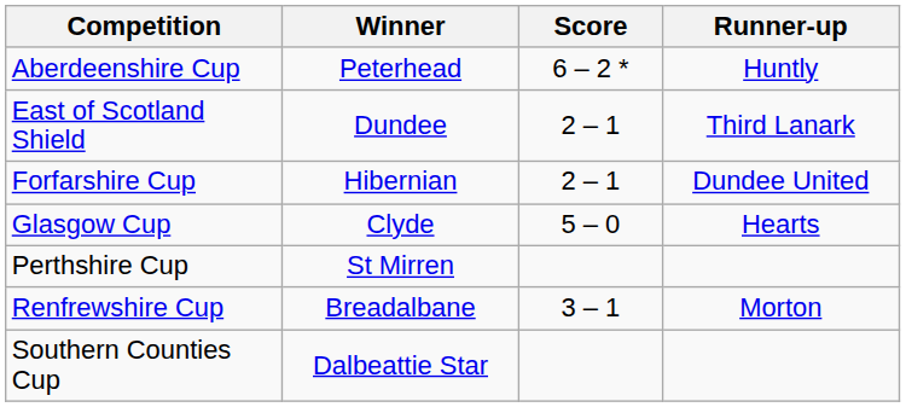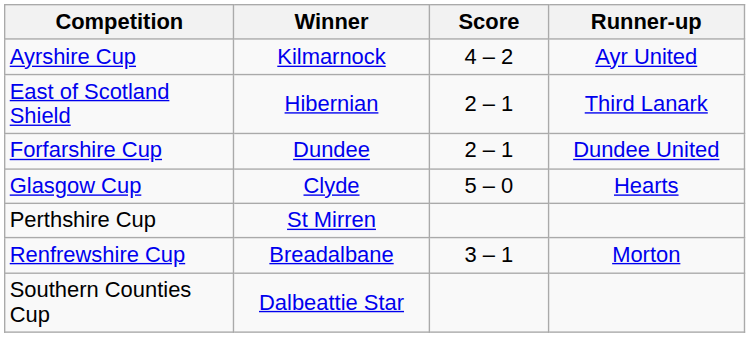 <table class="wikitable" style="text-align: center;">
 <tr>
 <th width=160>Competition</th>
 <th width=135>Winner</th>
 <th width=80>Score</th>
 <th width=135>Runner-up</th>
 </tr>
 <tr>
-<td align=left><a href='#'>Aberdeenshire Cup</a></td>
-<td><a href='#'>Peterhead</a></td>
-<td>6 – 2 *</td>
-<td><a href='#'>Huntly</a></td>
+<td align=left><a href='#'>Ayrshire Cup</a></td>
+<td><a href='#'>Kilmarnock</a></td>
+<td>4 – 2</td>
+<td><a href='#'>Ayr United</a></td>
 </tr>
 <tr>
 <td align=left><a href='#'>East of Scotland Shield</a></td>
-<td><a href='#'>Dundee</a></td>
+<td><a href='#'>Hibernian</a></td>
 <td>2 – 1</td>
 <td><a href='#'>Third Lanark</a></td>
 </tr>
 <tr>
 <td align=left><a href='#'>Forfarshire Cup</a></td>
-<td><a href='#'>Hibernian</a></td>
+<td><a href='#'>Dundee</a></td>
 <td>2 – 1</td>
 <td><a href='#'>Dundee United</a></td>
 </tr>
 <tr>
 <td align=left><a href='#'>Glasgow Cup</a></td>
 <td><a href='#'>Clyde</a></td>
 <td>5 – 0</td>
 <td><a href='#'>Hearts</a></td>
 </tr>
 <tr>
 <td align=left>Perthshire Cup</td>
 <td><a href='#'>St Mirren</a></td>
 <td></td>
 <td></td>
 </tr>
 <tr>
 <td align=left><a href='#'>Renfrewshire Cup</a></td>
 <td><a href='#'>Breadalbane</a></td>
 <td>3 – 1</td>
 <td><a href='#'>Morton</a></td>
 </tr>
 <tr>
 <td align=left>Southern Counties Cup</td>
 <td><a href='#'>Dalbeattie Star</a></td>
 <td></td>
 <td></td>
 </tr>
 </table>
